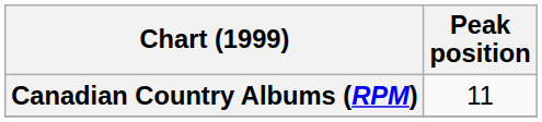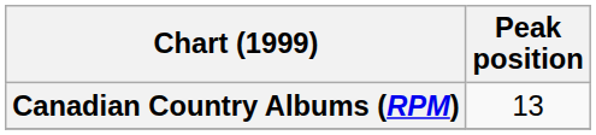 <table class="wikitable sortable plainrowheaders" style="text-align:center">
 <tr>
 <th scope="col">Chart (1999)</th>
 <th scope="col">Peak<br> position</th>
 </tr>
 <tr>
 <th scope="row">Canadian Country Albums (<em><a href='#'>RPM</a></em>)</th>
-<td>11</td>
+<td>13</td>
 </tr>
 <tr>
 </tr>
 <tr>
 </tr>
 </table>
